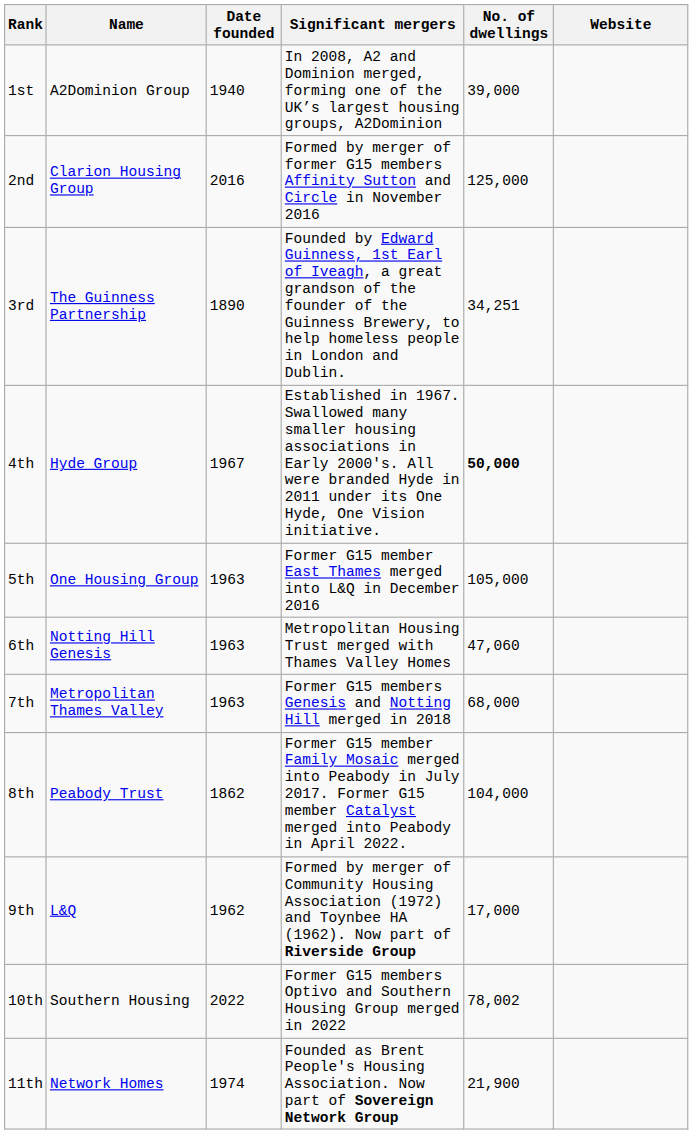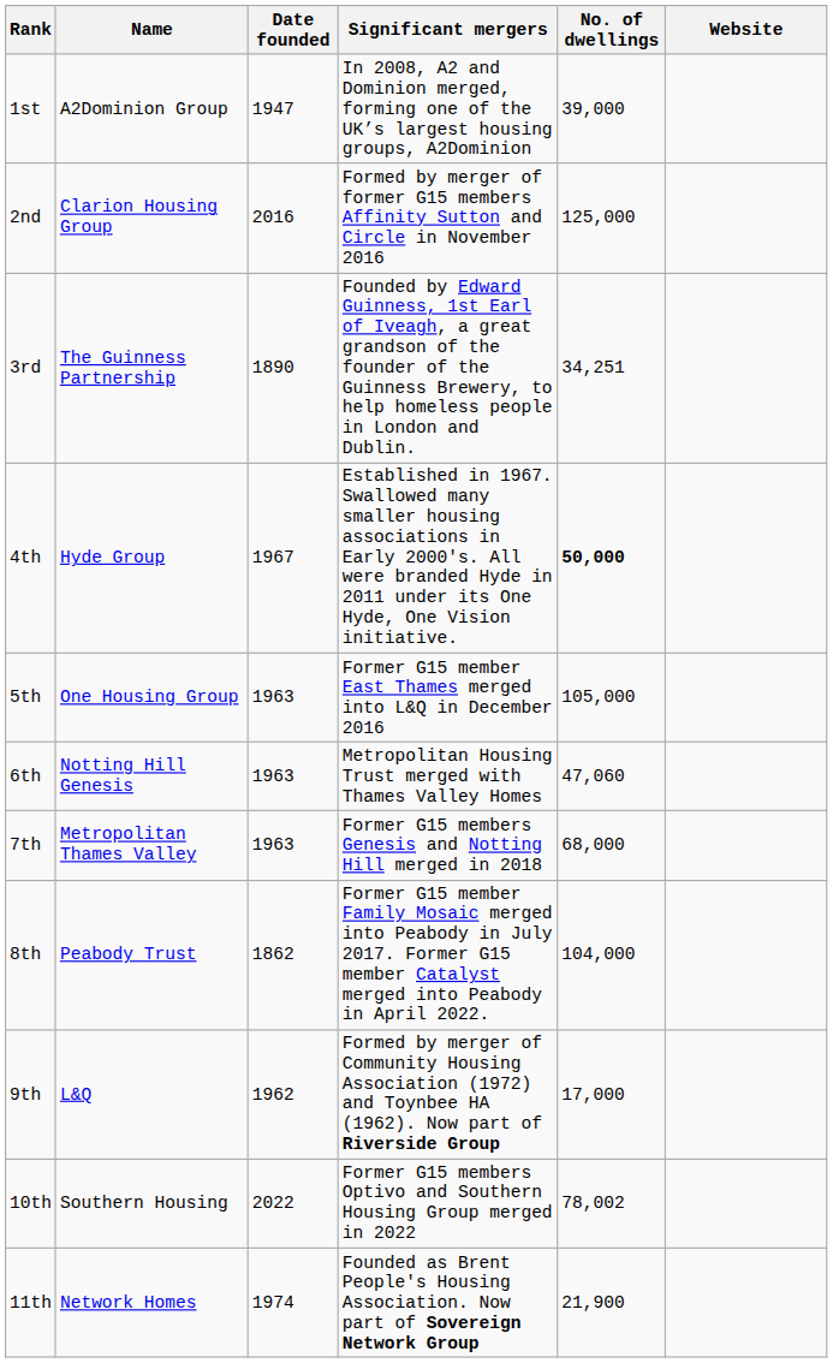 <table class="wikitable">
 <tr>
 <th width="10">Rank</th>
 <th width="200">Name</th>
 <th width="70">Date founded</th>
 <th width="250">Significant mergers</th>
 <th width="80">No. of dwellings</th>
 <th width="200">Website</th>
 </tr>
 <tr>
 <td>1st</td>
 <td>A2Dominion Group</td>
-<td>1940</td>
+<td>1947</td>
 <td>In 2008, A2 and Dominion merged, forming one of the UK’s largest housing groups, A2Dominion</td>
 <td>39,000</td>
 <td></td>
 </tr>
 <tr>
 <td>2nd</td>
 <td><a href='#'>Clarion Housing Group</a></td>
 <td>2016</td>
 <td>Formed by merger of former G15 members <a href='#'>Affinity Sutton</a> and <a href='#'>Circle</a> in November 2016</td>
 <td>125,000</td>
 <td></td>
 </tr>
 <tr>
 <td>3rd</td>
 <td><a href='#'>The Guinness Partnership</a></td>
 <td>1890</td>
 <td>Founded by <a href='#'>Edward Guinness, 1st Earl of Iveagh</a>, a great grandson of the founder of the Guinness Brewery, to help homeless people in London and Dublin.</td>
 <td>34,251</td>
 <td></td>
 </tr>
 <tr>
 <td>4th</td>
 <td><a href='#'>Hyde Group</a></td>
 <td>1967</td>
 <td>Established in 1967. Swallowed many smaller housing associations in Early 2000's. All were branded Hyde in 2011 under its One Hyde, One Vision initiative.</td>
 <td><strong>50,000</strong></td>
 <td></td>
 </tr>
 <tr>
 <td>5th</td>
 <td><a href='#'>One Housing Group</a></td>
 <td>1963</td>
 <td>Former G15 member <a href='#'>East Thames</a> merged into L&Q in December 2016</td>
 <td>105,000</td>
 <td></td>
 </tr>
 <tr>
 <td>6th</td>
 <td><a href='#'>Notting Hill Genesis</a></td>
 <td>1963</td>
 <td>Metropolitan Housing Trust merged with Thames Valley Homes</td>
 <td>47,060</td>
 <td></td>
 </tr>
 <tr>
 <td>7th</td>
 <td><a href='#'>Metropolitan Thames Valley</a></td>
 <td>1963</td>
 <td>Former G15 members <a href='#'>Genesis</a> and <a href='#'>Notting Hill</a> merged in 2018</td>
 <td>68,000</td>
 <td></td>
 </tr>
 <tr>
 <td>8th</td>
 <td><a href='#'>Peabody Trust</a></td>
 <td>1862</td>
 <td>Former G15 member <a href='#'>Family Mosaic</a> merged into Peabody in July 2017. Former G15 member <a href='#'>Catalyst</a> merged into Peabody in April 2022.</td>
 <td>104,000</td>
 <td></td>
 </tr>
 <tr>
 <td>9th</td>
 <td><a href='#'>L&Q</a></td>
 <td>1962</td>
 <td>Formed by merger of Community Housing Association (1972) and Toynbee HA (1962). Now part of <strong>Riverside Group</strong></td>
 <td>17,000</td>
 <td></td>
 </tr>
 <tr>
 <td>10th</td>
 <td>Southern Housing</td>
 <td>2022</td>
 <td>Former G15 members Optivo and Southern Housing Group merged in 2022</td>
 <td>78,002</td>
 <td></td>
 </tr>
 <tr>
 <td>11th</td>
 <td><a href='#'>Network Homes</a></td>
 <td>1974</td>
 <td>Founded as Brent People's Housing Association. Now part of <strong>Sovereign Network Group</strong></td>
 <td>21,900</td>
 <td></td>
 </tr>
 </table>
